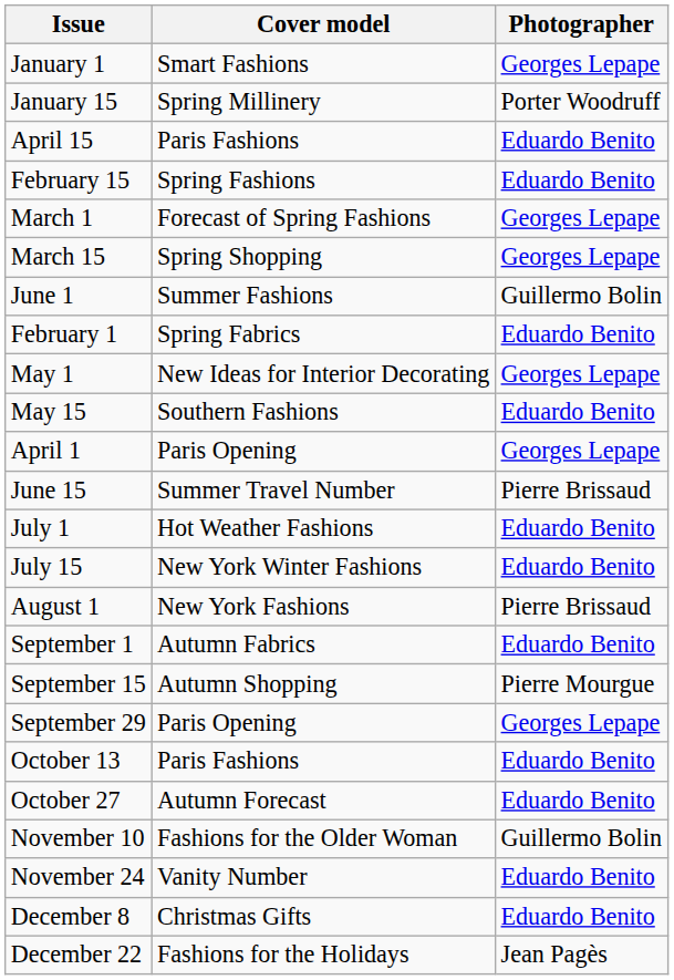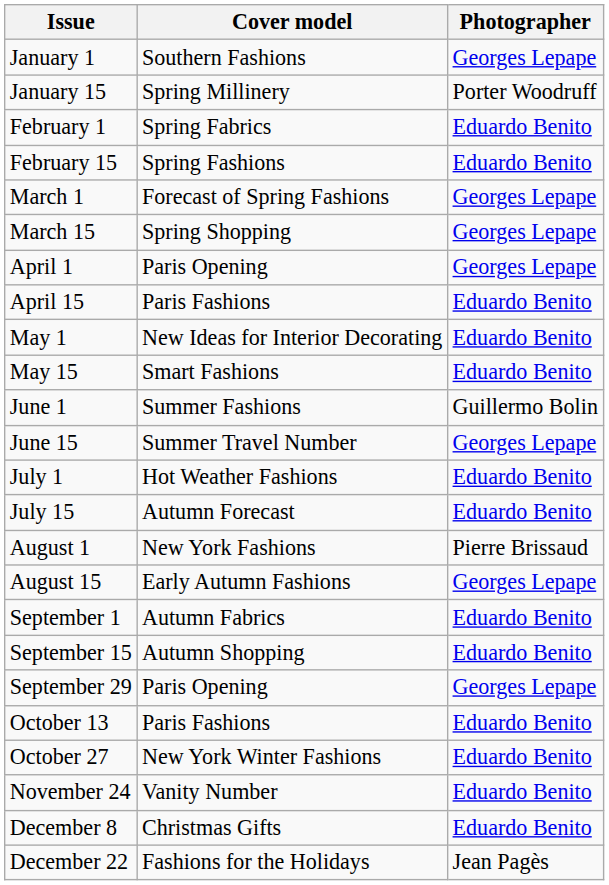 <table class="sortable wikitable">
 <tr>
 <th>Issue</th>
 <th>Cover model</th>
 <th>Photographer</th>
 </tr>
 <tr>
 <td>January 1</td>
-<td>Smart Fashions</td>
+<td>Southern Fashions</td>
 <td><a href='#'>Georges Lepape</a></td>
 </tr>
 <tr>
 <td>January 15</td>
 <td>Spring Millinery</td>
 <td>Porter Woodruff</td>
 </tr>
 <tr>
-<td>April 15</td>
-<td>Paris Fashions</td>
+<td>February 1</td>
+<td>Spring Fabrics</td>
 <td><a href='#'>Eduardo Benito</a></td>
 </tr>
 <tr>
 <td>February 15</td>
 <td>Spring Fashions</td>
 <td><a href='#'>Eduardo Benito</a></td>
 </tr>
 <tr>
 <td>March 1</td>
 <td>Forecast of Spring Fashions</td>
 <td><a href='#'>Georges Lepape</a></td>
 </tr>
 <tr>
 <td>March 15</td>
 <td>Spring Shopping</td>
 <td><a href='#'>Georges Lepape</a></td>
 </tr>
 <tr>
+<td>April 1</td>
+<td>Paris Opening</td>
+<td><a href='#'>Georges Lepape</a></td>
+</tr>
+<tr>
+<td>April 15</td>
+<td>Paris Fashions</td>
+<td><a href='#'>Eduardo Benito</a></td>
+</tr>
+<tr>
+<td>May 1</td>
+<td>New Ideas for Interior Decorating</td>
+<td><a href='#'>Eduardo Benito</a></td>
+</tr>
+<tr>
+<td>May 15</td>
+<td>Smart Fashions</td>
+<td><a href='#'>Eduardo Benito</a></td>
+</tr>
+<tr>
 <td>June 1</td>
 <td>Summer Fashions</td>
 <td>Guillermo Bolin</td>
 </tr>
 <tr>
-<td>February 1</td>
-<td>Spring Fabrics</td>
-<td><a href='#'>Eduardo Benito</a></td>
-</tr>
-<tr>
-<td>May 1</td>
-<td>New Ideas for Interior Decorating</td>
-<td><a href='#'>Georges Lepape</a></td>
-</tr>
-<tr>
-<td>May 15</td>
-<td>Southern Fashions</td>
-<td><a href='#'>Eduardo Benito</a></td>
-</tr>
-<tr>
-<td>April 1</td>
-<td>Paris Opening</td>
-<td><a href='#'>Georges Lepape</a></td>
-</tr>
-<tr>
 <td>June 15</td>
 <td>Summer Travel Number</td>
-<td>Pierre Brissaud</td>
+<td><a href='#'>Georges Lepape</a></td>
 </tr>
 <tr>
 <td>July 1</td>
 <td>Hot Weather Fashions</td>
 <td><a href='#'>Eduardo Benito</a></td>
 </tr>
 <tr>
 <td>July 15</td>
-<td>New York Winter Fashions</td>
+<td>Autumn Forecast</td>
 <td><a href='#'>Eduardo Benito</a></td>
 </tr>
 <tr>
 <td>August 1</td>
 <td>New York Fashions</td>
 <td>Pierre Brissaud</td>
+</tr>
+<tr>
+<td>August 15</td>
+<td>Early Autumn Fashions</td>
+<td><a href='#'>Georges Lepape</a></td>
 </tr>
 <tr>
 <td>September 1</td>
 <td>Autumn Fabrics</td>
 <td><a href='#'>Eduardo Benito</a></td>
 </tr>
 <tr>
 <td>September 15</td>
 <td>Autumn Shopping</td>
-<td>Pierre Mourgue</td>
+<td><a href='#'>Eduardo Benito</a></td>
 </tr>
 <tr>
 <td>September 29</td>
 <td>Paris Opening</td>
 <td><a href='#'>Georges Lepape</a></td>
 </tr>
 <tr>
 <td>October 13</td>
 <td>Paris Fashions</td>
 <td><a href='#'>Eduardo Benito</a></td>
 </tr>
 <tr>
 <td>October 27</td>
-<td>Autumn Forecast</td>
+<td>New York Winter Fashions</td>
 <td><a href='#'>Eduardo Benito</a></td>
-</tr>
-<tr>
-<td>November 10</td>
-<td>Fashions for the Older Woman</td>
-<td>Guillermo Bolin</td>
 </tr>
 <tr>
 <td>November 24</td>
 <td>Vanity Number</td>
 <td><a href='#'>Eduardo Benito</a></td>
 </tr>
 <tr>
 <td>December 8</td>
 <td>Christmas Gifts</td>
 <td><a href='#'>Eduardo Benito</a></td>
 </tr>
 <tr>
 <td>December 22</td>
 <td>Fashions for the Holidays</td>
 <td>Jean Pagès</td>
 </tr>
 </table>
